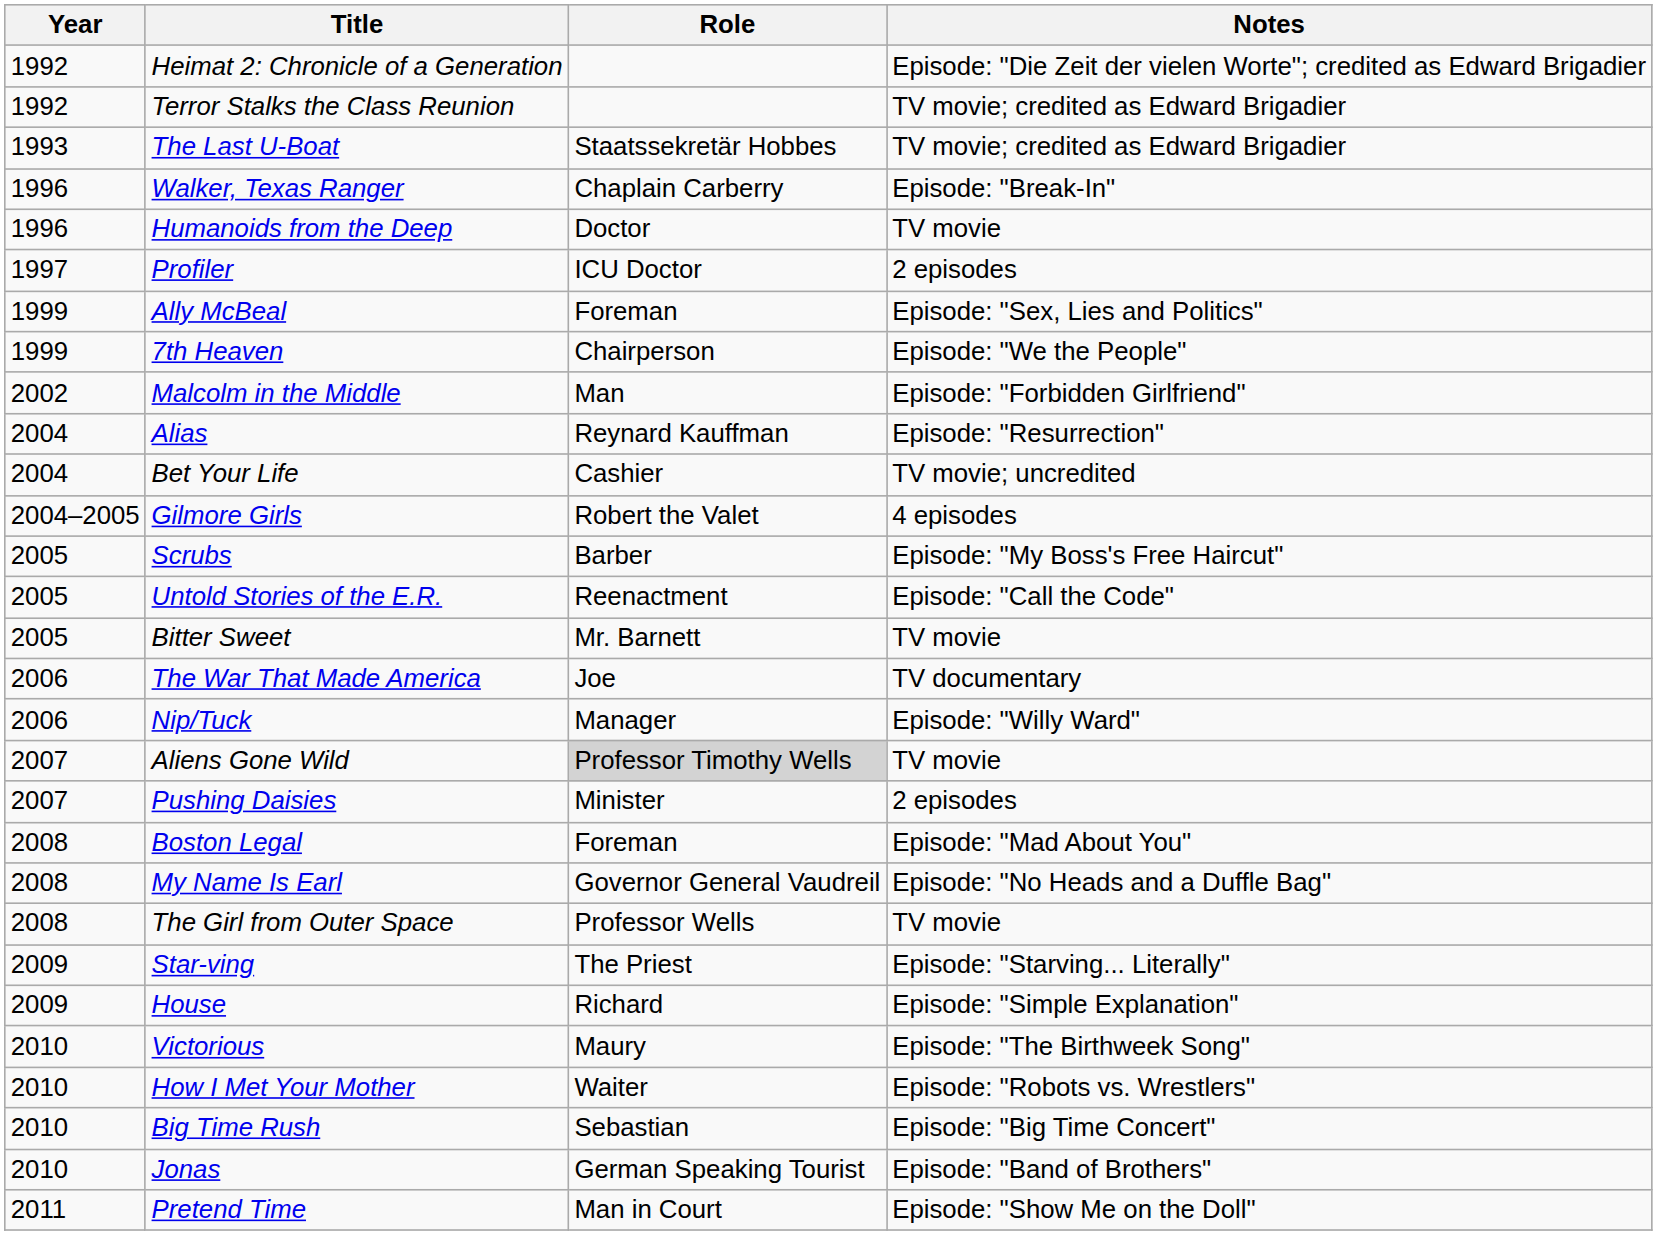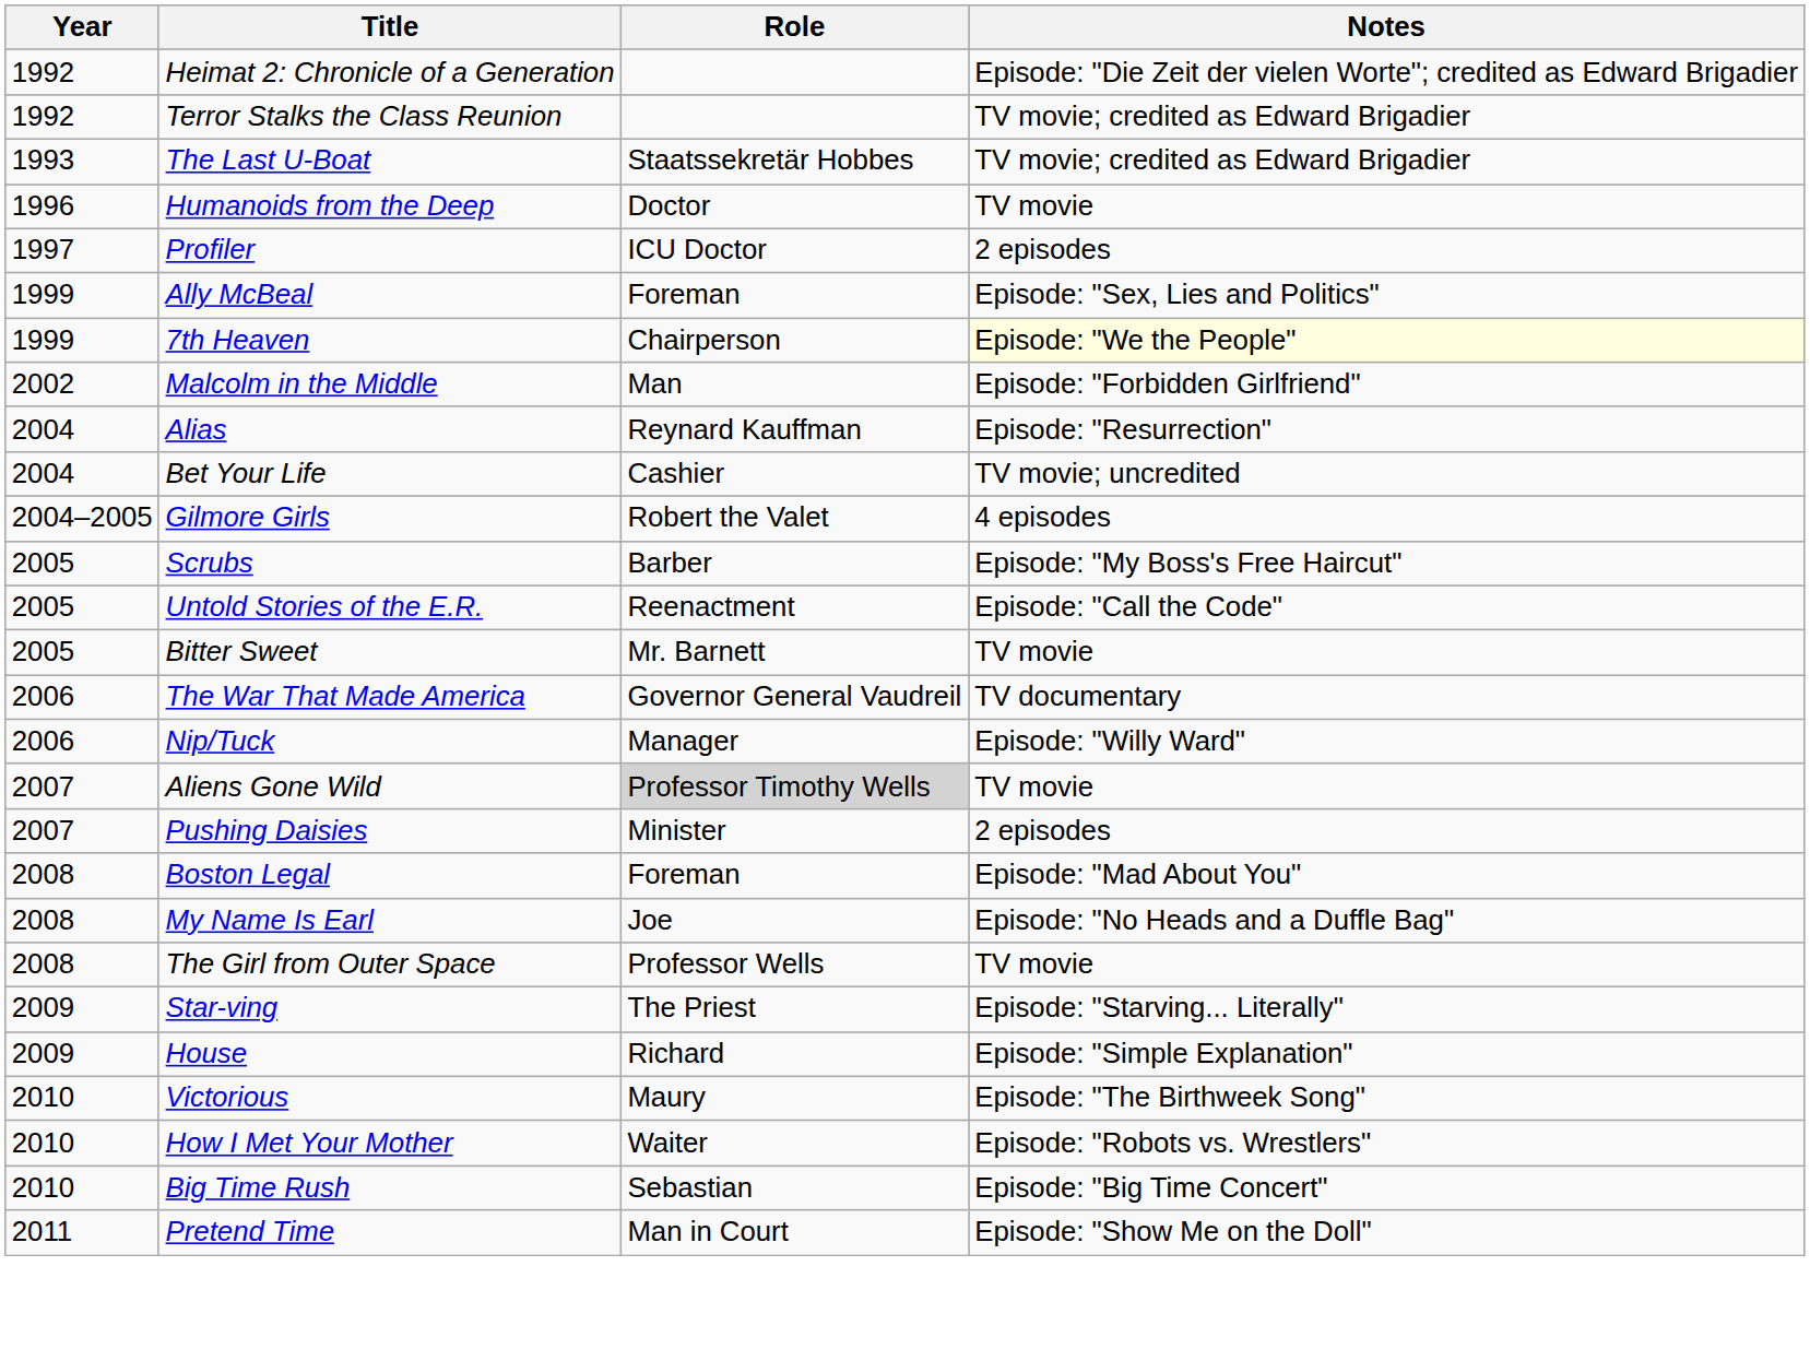 <table class="wikitable sortable">
 <tr>
 <th>Year</th>
 <th>Title</th>
 <th>Role</th>
 <th>Notes</th>
 </tr>
 <tr>
 <td>1992</td>
 <td><em>Heimat 2: Chronicle of a Generation</em></td>
 <td></td>
 <td>Episode: "Die Zeit der vielen Worte"; credited as Edward Brigadier</td>
 </tr>
 <tr>
 <td>1992</td>
 <td><em>Terror Stalks the Class Reunion</em></td>
 <td></td>
 <td>TV movie; credited as Edward Brigadier</td>
 </tr>
 <tr>
 <td>1993</td>
 <td><em><a href='#'>The Last U-Boat</a></em></td>
 <td>Staatssekretär Hobbes</td>
 <td>TV movie; credited as Edward Brigadier</td>
 </tr>
 <tr>
 <td>1996</td>
-<td><em><a href='#'>Walker, Texas Ranger</a></em></td>
-<td>Chaplain Carberry</td>
-<td>Episode: "Break-In"</td>
-</tr>
-<tr>
-<td>1996</td>
 <td><em><a href='#'>Humanoids from the Deep</a></em></td>
 <td>Doctor</td>
 <td>TV movie</td>
 </tr>
 <tr>
 <td>1997</td>
 <td><em><a href='#'>Profiler</a></em></td>
 <td>ICU Doctor</td>
 <td>2 episodes</td>
 </tr>
 <tr>
 <td>1999</td>
 <td><em><a href='#'>Ally McBeal</a></em></td>
 <td>Foreman</td>
 <td>Episode: "Sex, Lies and Politics"</td>
 </tr>
 <tr>
 <td>1999</td>
 <td><em><a href='#'>7th Heaven</a></em></td>
 <td>Chairperson</td>
-<td>Episode: "We the People"</td>
+<td style="background: lightyellow;">Episode: "We the People"</td>
 </tr>
 <tr>
 <td>2002</td>
 <td><em><a href='#'>Malcolm in the Middle</a></em></td>
 <td>Man</td>
 <td>Episode: "Forbidden Girlfriend"</td>
 </tr>
 <tr>
 <td>2004</td>
 <td><em><a href='#'>Alias</a></em></td>
 <td>Reynard Kauffman</td>
 <td>Episode: "Resurrection"</td>
 </tr>
 <tr>
 <td>2004</td>
 <td><em>Bet Your Life</em></td>
 <td>Cashier</td>
 <td>TV movie; uncredited</td>
 </tr>
 <tr>
 <td>2004–2005</td>
 <td><em><a href='#'>Gilmore Girls</a></em></td>
 <td>Robert the Valet</td>
 <td>4 episodes</td>
 </tr>
 <tr>
 <td>2005</td>
 <td><em><a href='#'>Scrubs</a></em></td>
 <td>Barber</td>
 <td>Episode: "My Boss's Free Haircut"</td>
 </tr>
 <tr>
 <td>2005</td>
 <td><em><a href='#'>Untold Stories of the E.R.</a></em></td>
 <td>Reenactment</td>
 <td>Episode: "Call the Code"</td>
 </tr>
 <tr>
 <td>2005</td>
 <td><em>Bitter Sweet</em></td>
 <td>Mr. Barnett</td>
 <td>TV movie</td>
 </tr>
 <tr>
 <td>2006</td>
 <td><em><a href='#'>The War That Made America</a></em></td>
-<td>Joe</td>
+<td>Governor General Vaudreil</td>
 <td>TV documentary</td>
 </tr>
 <tr>
 <td>2006</td>
 <td><em><a href='#'>Nip/Tuck</a></em></td>
 <td>Manager</td>
 <td>Episode: "Willy Ward"</td>
 </tr>
 <tr>
 <td>2007</td>
 <td><em>Aliens Gone Wild</em></td>
 <td style="background: lightgrey;">Professor Timothy Wells</td>
 <td>TV movie</td>
 </tr>
 <tr>
 <td>2007</td>
 <td><em><a href='#'>Pushing Daisies</a></em></td>
 <td>Minister</td>
 <td>2 episodes</td>
 </tr>
 <tr>
 <td>2008</td>
 <td><em><a href='#'>Boston Legal</a></em></td>
 <td>Foreman</td>
 <td>Episode: "Mad About You"</td>
 </tr>
 <tr>
 <td>2008</td>
 <td><em><a href='#'>My Name Is Earl</a></em></td>
-<td>Governor General Vaudreil</td>
+<td>Joe</td>
 <td>Episode: "No Heads and a Duffle Bag"</td>
 </tr>
 <tr>
 <td>2008</td>
 <td><em>The Girl from Outer Space</em></td>
 <td>Professor Wells</td>
 <td>TV movie</td>
 </tr>
 <tr>
 <td>2009</td>
 <td><em><a href='#'>Star-ving</a></em></td>
 <td>The Priest</td>
 <td>Episode: "Starving... Literally"</td>
 </tr>
 <tr>
 <td>2009</td>
 <td><em><a href='#'>House</a></em></td>
 <td>Richard</td>
 <td>Episode: "Simple Explanation"</td>
 </tr>
 <tr>
 <td>2010</td>
 <td><em><a href='#'>Victorious</a></em></td>
 <td>Maury</td>
 <td>Episode: "The Birthweek Song"</td>
 </tr>
 <tr>
 <td>2010</td>
 <td><em><a href='#'>How I Met Your Mother</a></em></td>
 <td>Waiter</td>
 <td>Episode: "Robots vs. Wrestlers"</td>
 </tr>
 <tr>
 <td>2010</td>
 <td><em><a href='#'>Big Time Rush</a></em></td>
 <td>Sebastian</td>
 <td>Episode: "Big Time Concert"</td>
 </tr>
 <tr>
-<td>2010</td>
-<td><em><a href='#'>Jonas</a></em></td>
-<td>German Speaking Tourist</td>
-<td>Episode: "Band of Brothers"</td>
-</tr>
-<tr>
 <td>2011</td>
 <td><em><a href='#'>Pretend Time</a></em></td>
 <td>Man in Court</td>
 <td>Episode: "Show Me on the Doll"</td>
 </tr>
 </table>
